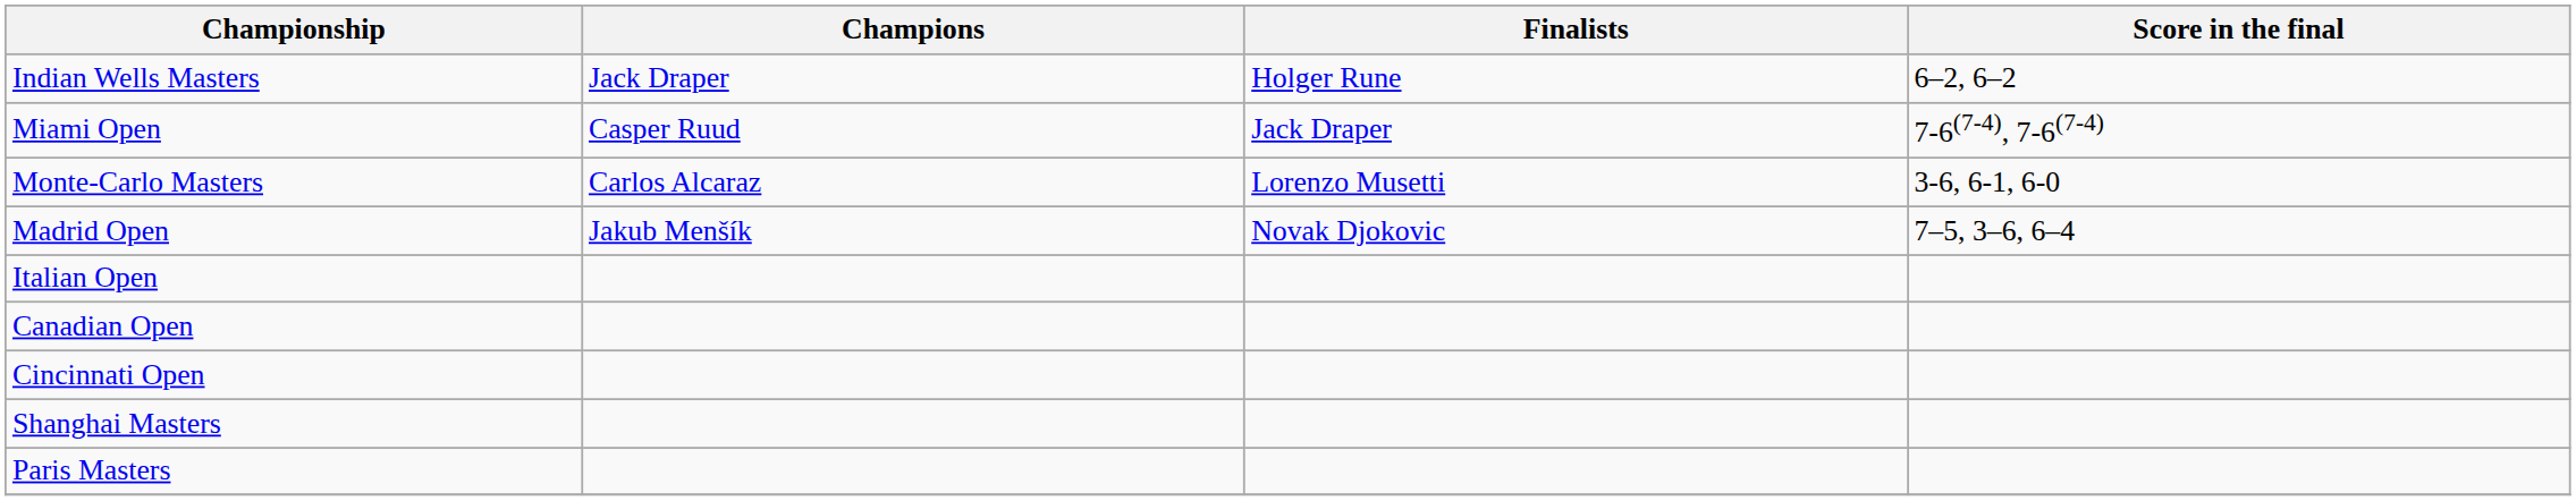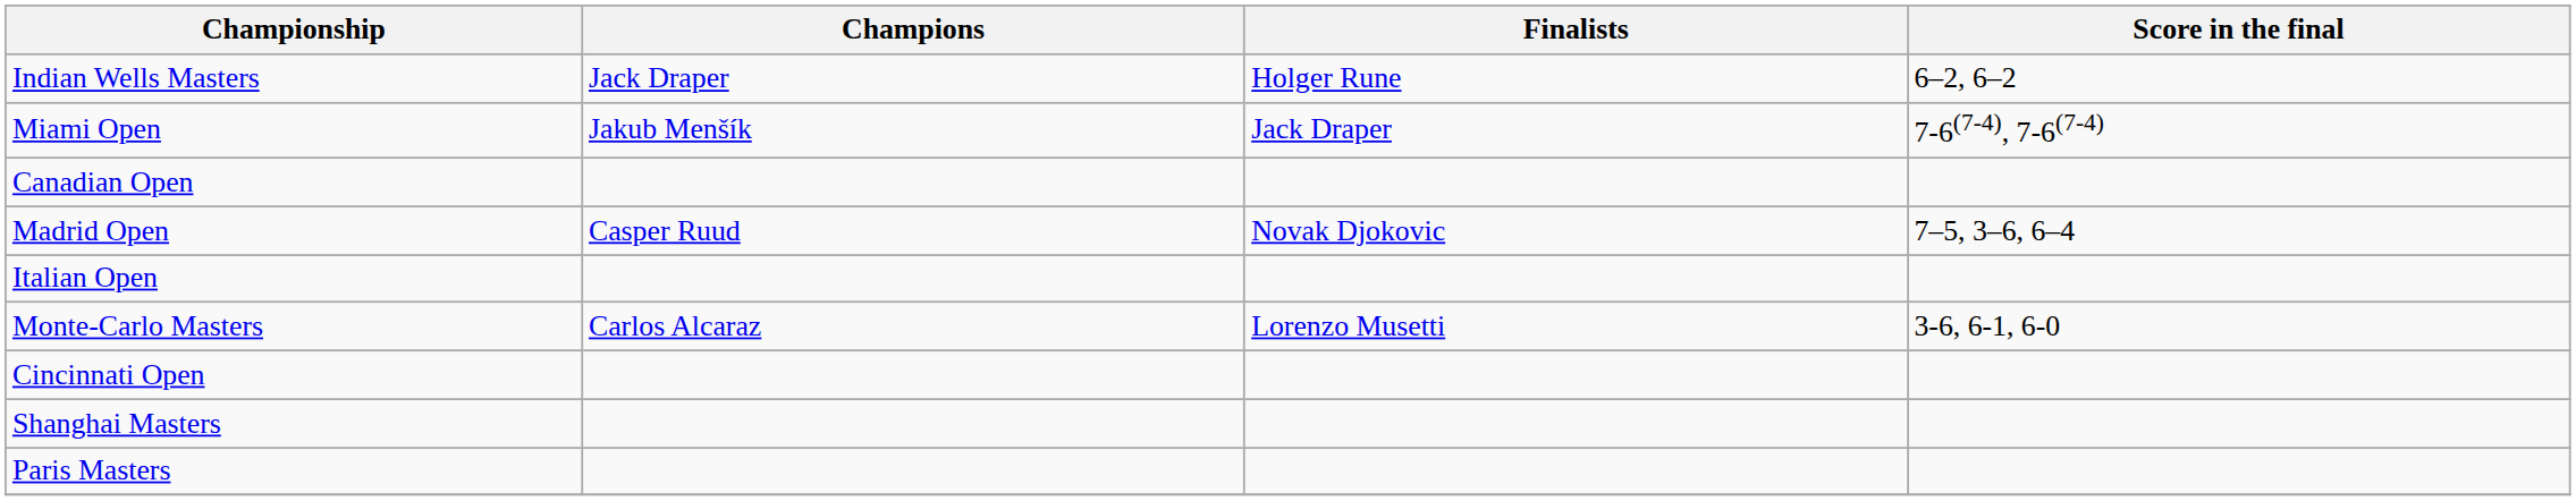 <table class="wikitable nowrap" style="font-size:90%;" width="100%">
 <tr>
 <th style="width: 20%;">Championship</th>
 <th style="width: 23%;">Champions</th>
 <th style="width: 23%;">Finalists</th>
 <th style="width: 23%;">Score in the final</th>
 </tr>
 <tr>
 <td><a href='#'>Indian Wells Masters</a></td>
 <td> <a href='#'>Jack Draper</a></td>
 <td> <a href='#'>Holger Rune</a></td>
 <td>6–2, 6–2</td>
 </tr>
 <tr>
 <td><a href='#'>Miami Open</a></td>
-<td> <a href='#'>Casper Ruud</a></td>
+<td> <a href='#'>Jakub Menšík</a></td>
 <td> <a href='#'>Jack Draper</a></td>
 <td>7-6<sup>(7-4)</sup>, 7-6<sup>(7-4)</sup></td>
 </tr>
 <tr>
-<td><a href='#'>Monte-Carlo Masters</a></td>
-<td> <a href='#'>Carlos Alcaraz</a></td>
-<td> <a href='#'>Lorenzo Musetti</a></td>
-<td>3-6, 6-1, 6-0</td>
+<td><a href='#'>Canadian Open</a></td>
+<td></td>
+<td></td>
+<td></td>
 </tr>
 <tr>
 <td><a href='#'>Madrid Open</a></td>
-<td> <a href='#'>Jakub Menšík</a></td>
+<td> <a href='#'>Casper Ruud</a></td>
 <td> <a href='#'>Novak Djokovic</a></td>
 <td>7–5, 3–6, 6–4</td>
 </tr>
 <tr>
 <td><a href='#'>Italian Open</a></td>
 <td></td>
 <td></td>
 <td></td>
 </tr>
 <tr>
-<td><a href='#'>Canadian Open</a></td>
-<td></td>
-<td></td>
-<td></td>
+<td><a href='#'>Monte-Carlo Masters</a></td>
+<td> <a href='#'>Carlos Alcaraz</a></td>
+<td> <a href='#'>Lorenzo Musetti</a></td>
+<td>3-6, 6-1, 6-0</td>
 </tr>
 <tr>
 <td><a href='#'>Cincinnati Open</a></td>
 <td></td>
 <td></td>
 <td></td>
 </tr>
 <tr>
 <td><a href='#'>Shanghai Masters</a></td>
 <td></td>
 <td></td>
 <td></td>
 </tr>
 <tr>
 <td><a href='#'>Paris Masters</a></td>
 <td></td>
 <td></td>
 <td></td>
 </tr>
 <tr>
 </tr>
 </table>
